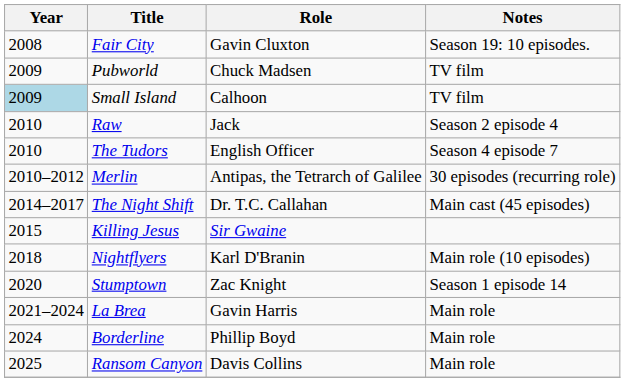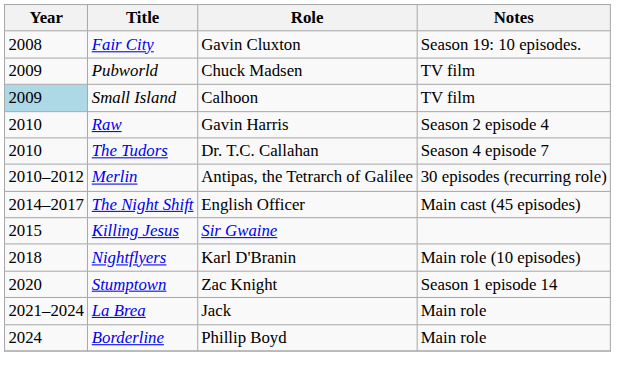 <table class="wikitable sortable">
 <tr>
 <th>Year</th>
 <th>Title</th>
 <th>Role</th>
 <th class="unsortable">Notes</th>
 </tr>
 <tr>
 <td>2008</td>
 <td><em><a href='#'>Fair City</a></em></td>
 <td>Gavin Cluxton</td>
 <td>Season 19: 10 episodes.</td>
 </tr>
 <tr>
 <td>2009</td>
 <td><em>Pubworld</em></td>
 <td>Chuck Madsen</td>
 <td>TV film</td>
 </tr>
 <tr>
 <td style="background: lightblue;">2009</td>
 <td><em>Small Island</em></td>
 <td>Calhoon</td>
 <td>TV film</td>
 </tr>
 <tr>
 <td>2010</td>
 <td><em><a href='#'>Raw</a></em></td>
-<td>Jack</td>
+<td>Gavin Harris</td>
 <td>Season 2 episode 4</td>
 </tr>
 <tr>
 <td>2010</td>
 <td><em><a href='#'>The Tudors</a></em></td>
-<td>English Officer</td>
+<td>Dr. T.C. Callahan</td>
 <td>Season 4 episode 7</td>
 </tr>
 <tr>
 <td>2010–2012</td>
 <td><em><a href='#'>Merlin</a></em></td>
 <td>Antipas, the Tetrarch of Galilee</td>
 <td>30 episodes (recurring role)</td>
 </tr>
 <tr>
 <td>2014–2017</td>
 <td><em><a href='#'>The Night Shift</a></em></td>
-<td>Dr. T.C. Callahan</td>
+<td>English Officer</td>
 <td>Main cast (45 episodes)</td>
 </tr>
 <tr>
 <td>2015</td>
 <td><em><a href='#'>Killing Jesus</a></em></td>
 <td><em><a href='#'>Sir Gwaine</a></em></td>
 <td></td>
 </tr>
 <tr>
 <td>2018</td>
 <td><em><a href='#'>Nightflyers</a></em></td>
 <td>Karl D'Branin</td>
 <td>Main role (10 episodes)</td>
 </tr>
 <tr>
 <td>2020</td>
 <td><em><a href='#'>Stumptown</a></em></td>
 <td>Zac Knight</td>
 <td>Season 1 episode 14</td>
 </tr>
 <tr>
 <td>2021–2024</td>
 <td><em><a href='#'>La Brea</a></em></td>
-<td>Gavin Harris</td>
+<td>Jack</td>
 <td>Main role</td>
 </tr>
 <tr>
 <td>2024</td>
 <td><em><a href='#'>Borderline</a></em></td>
 <td>Phillip Boyd</td>
 <td>Main role</td>
 </tr>
 <tr>
-<td>2025</td>
-<td><em><a href='#'>Ransom Canyon</a></em></td>
-<td>Davis Collins</td>
-<td>Main role</td>
-</tr>
-<tr>
 </tr>
 </table>
